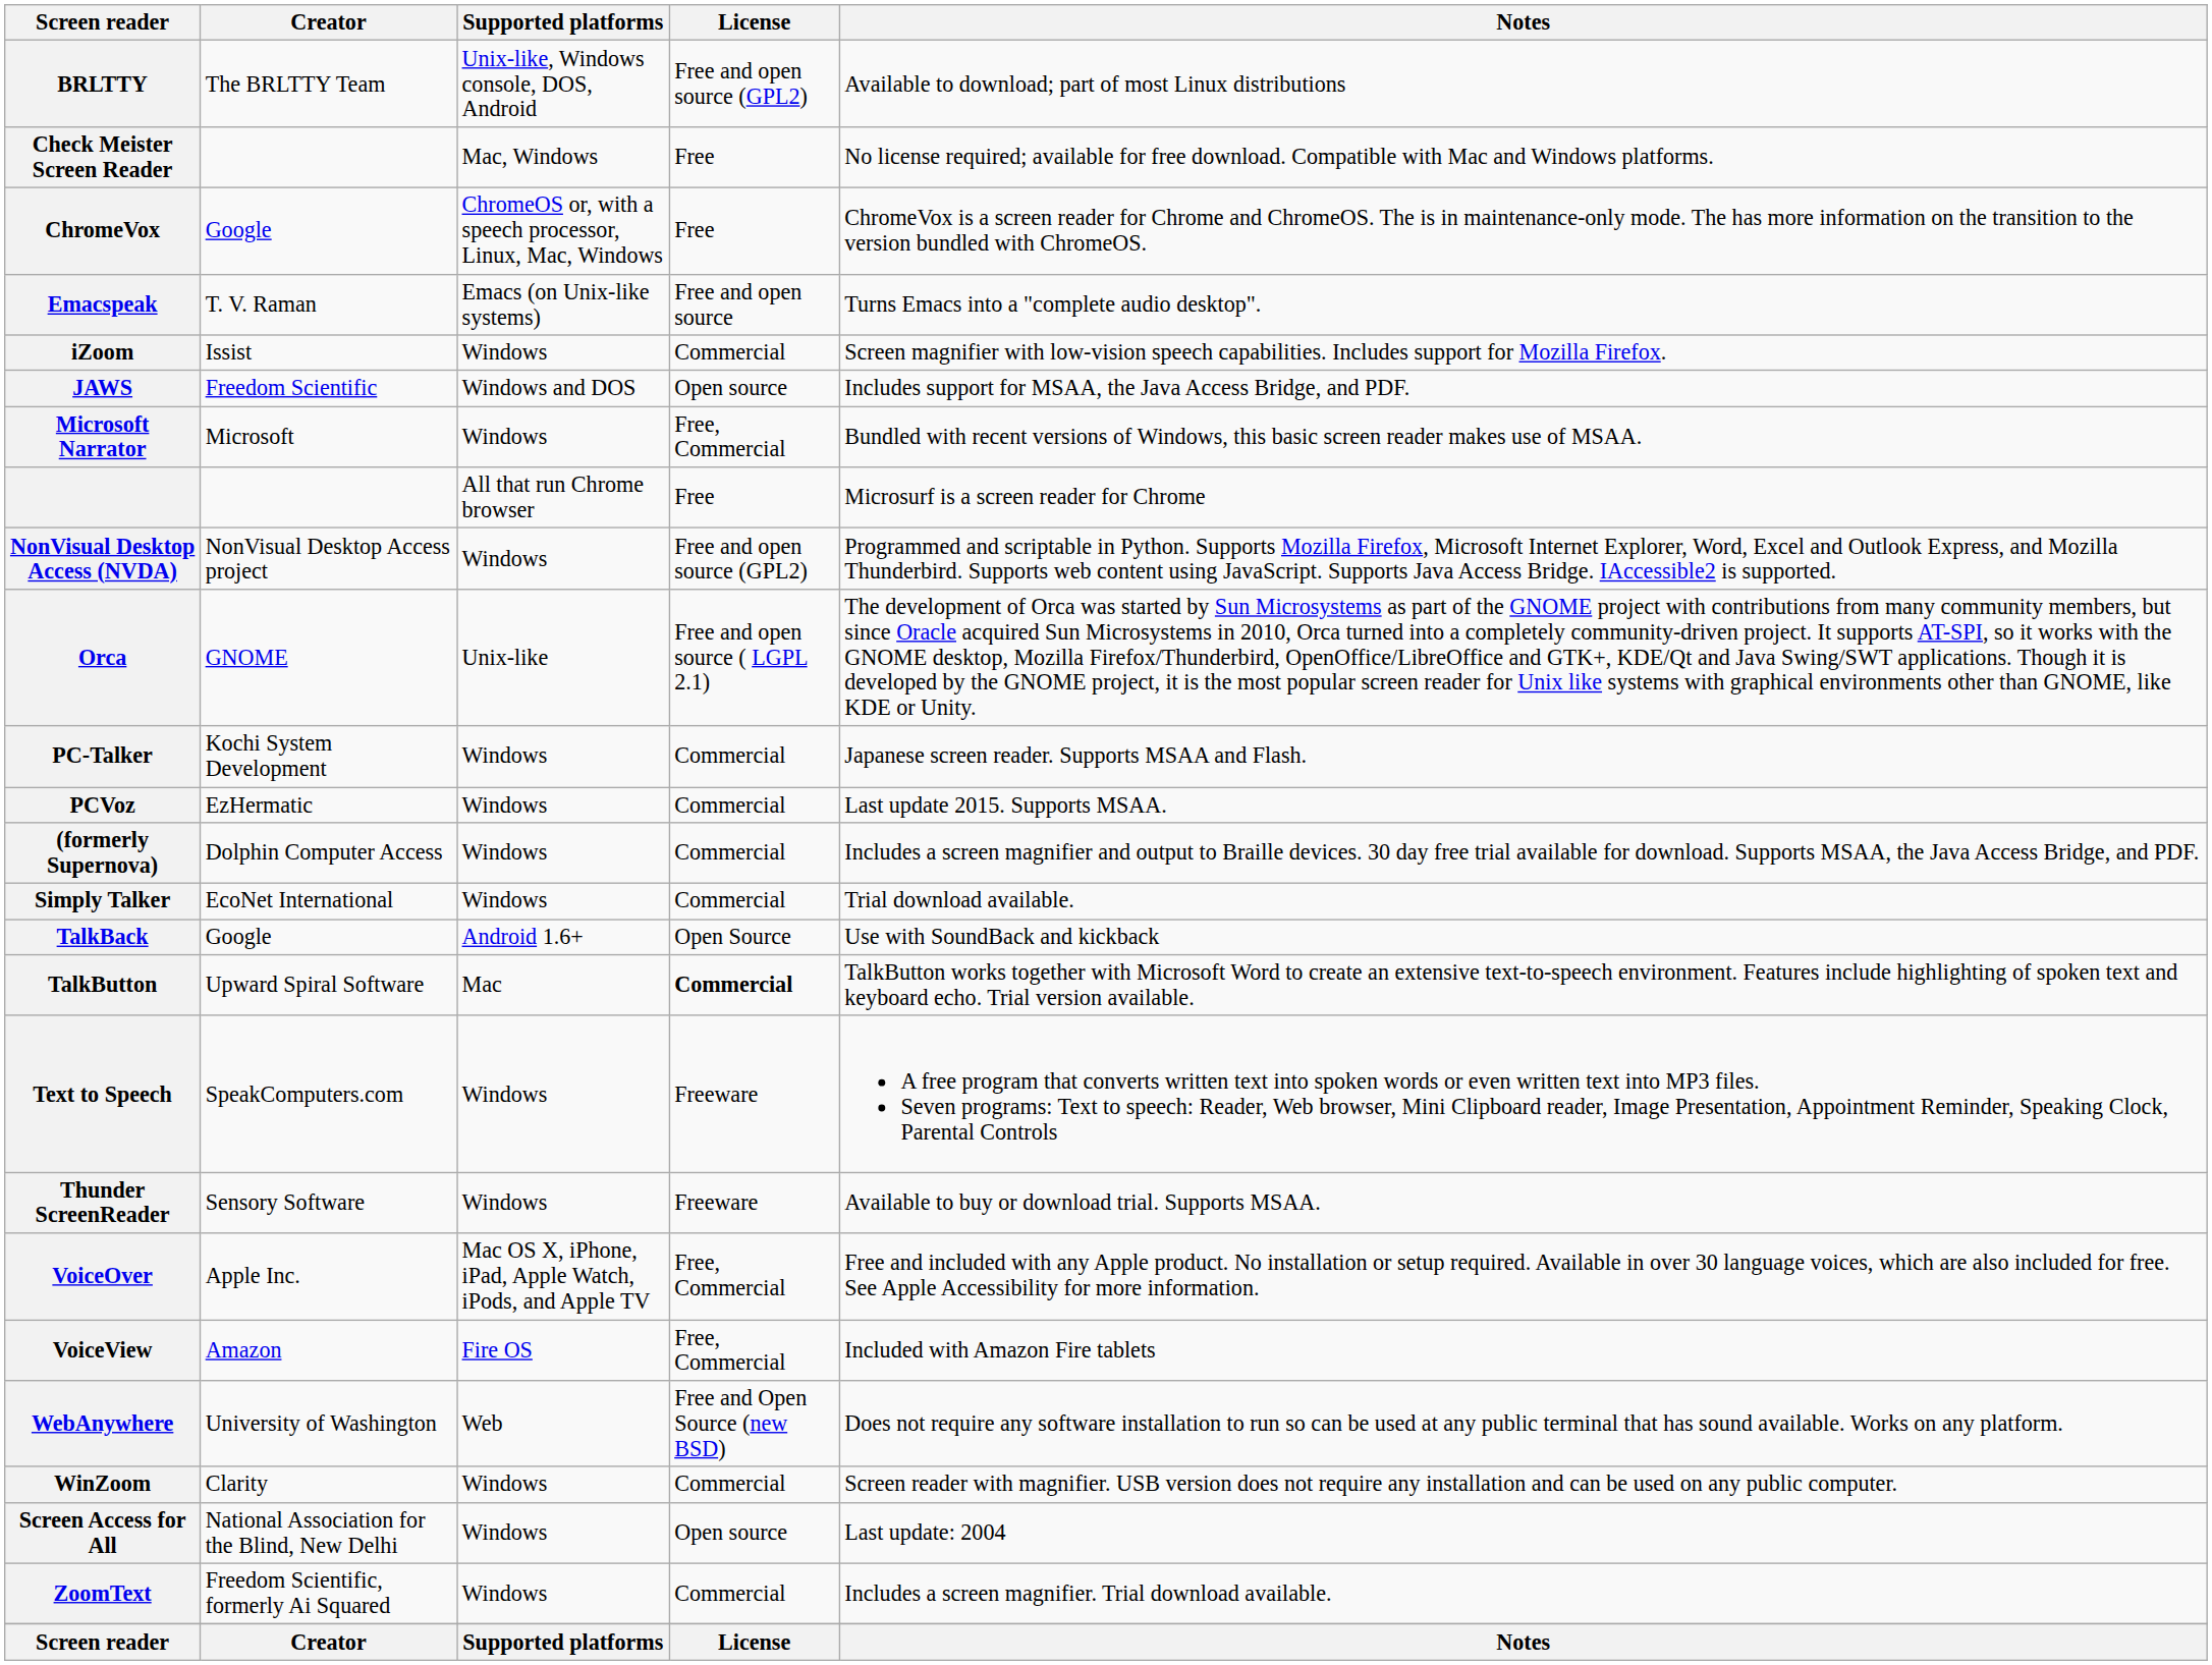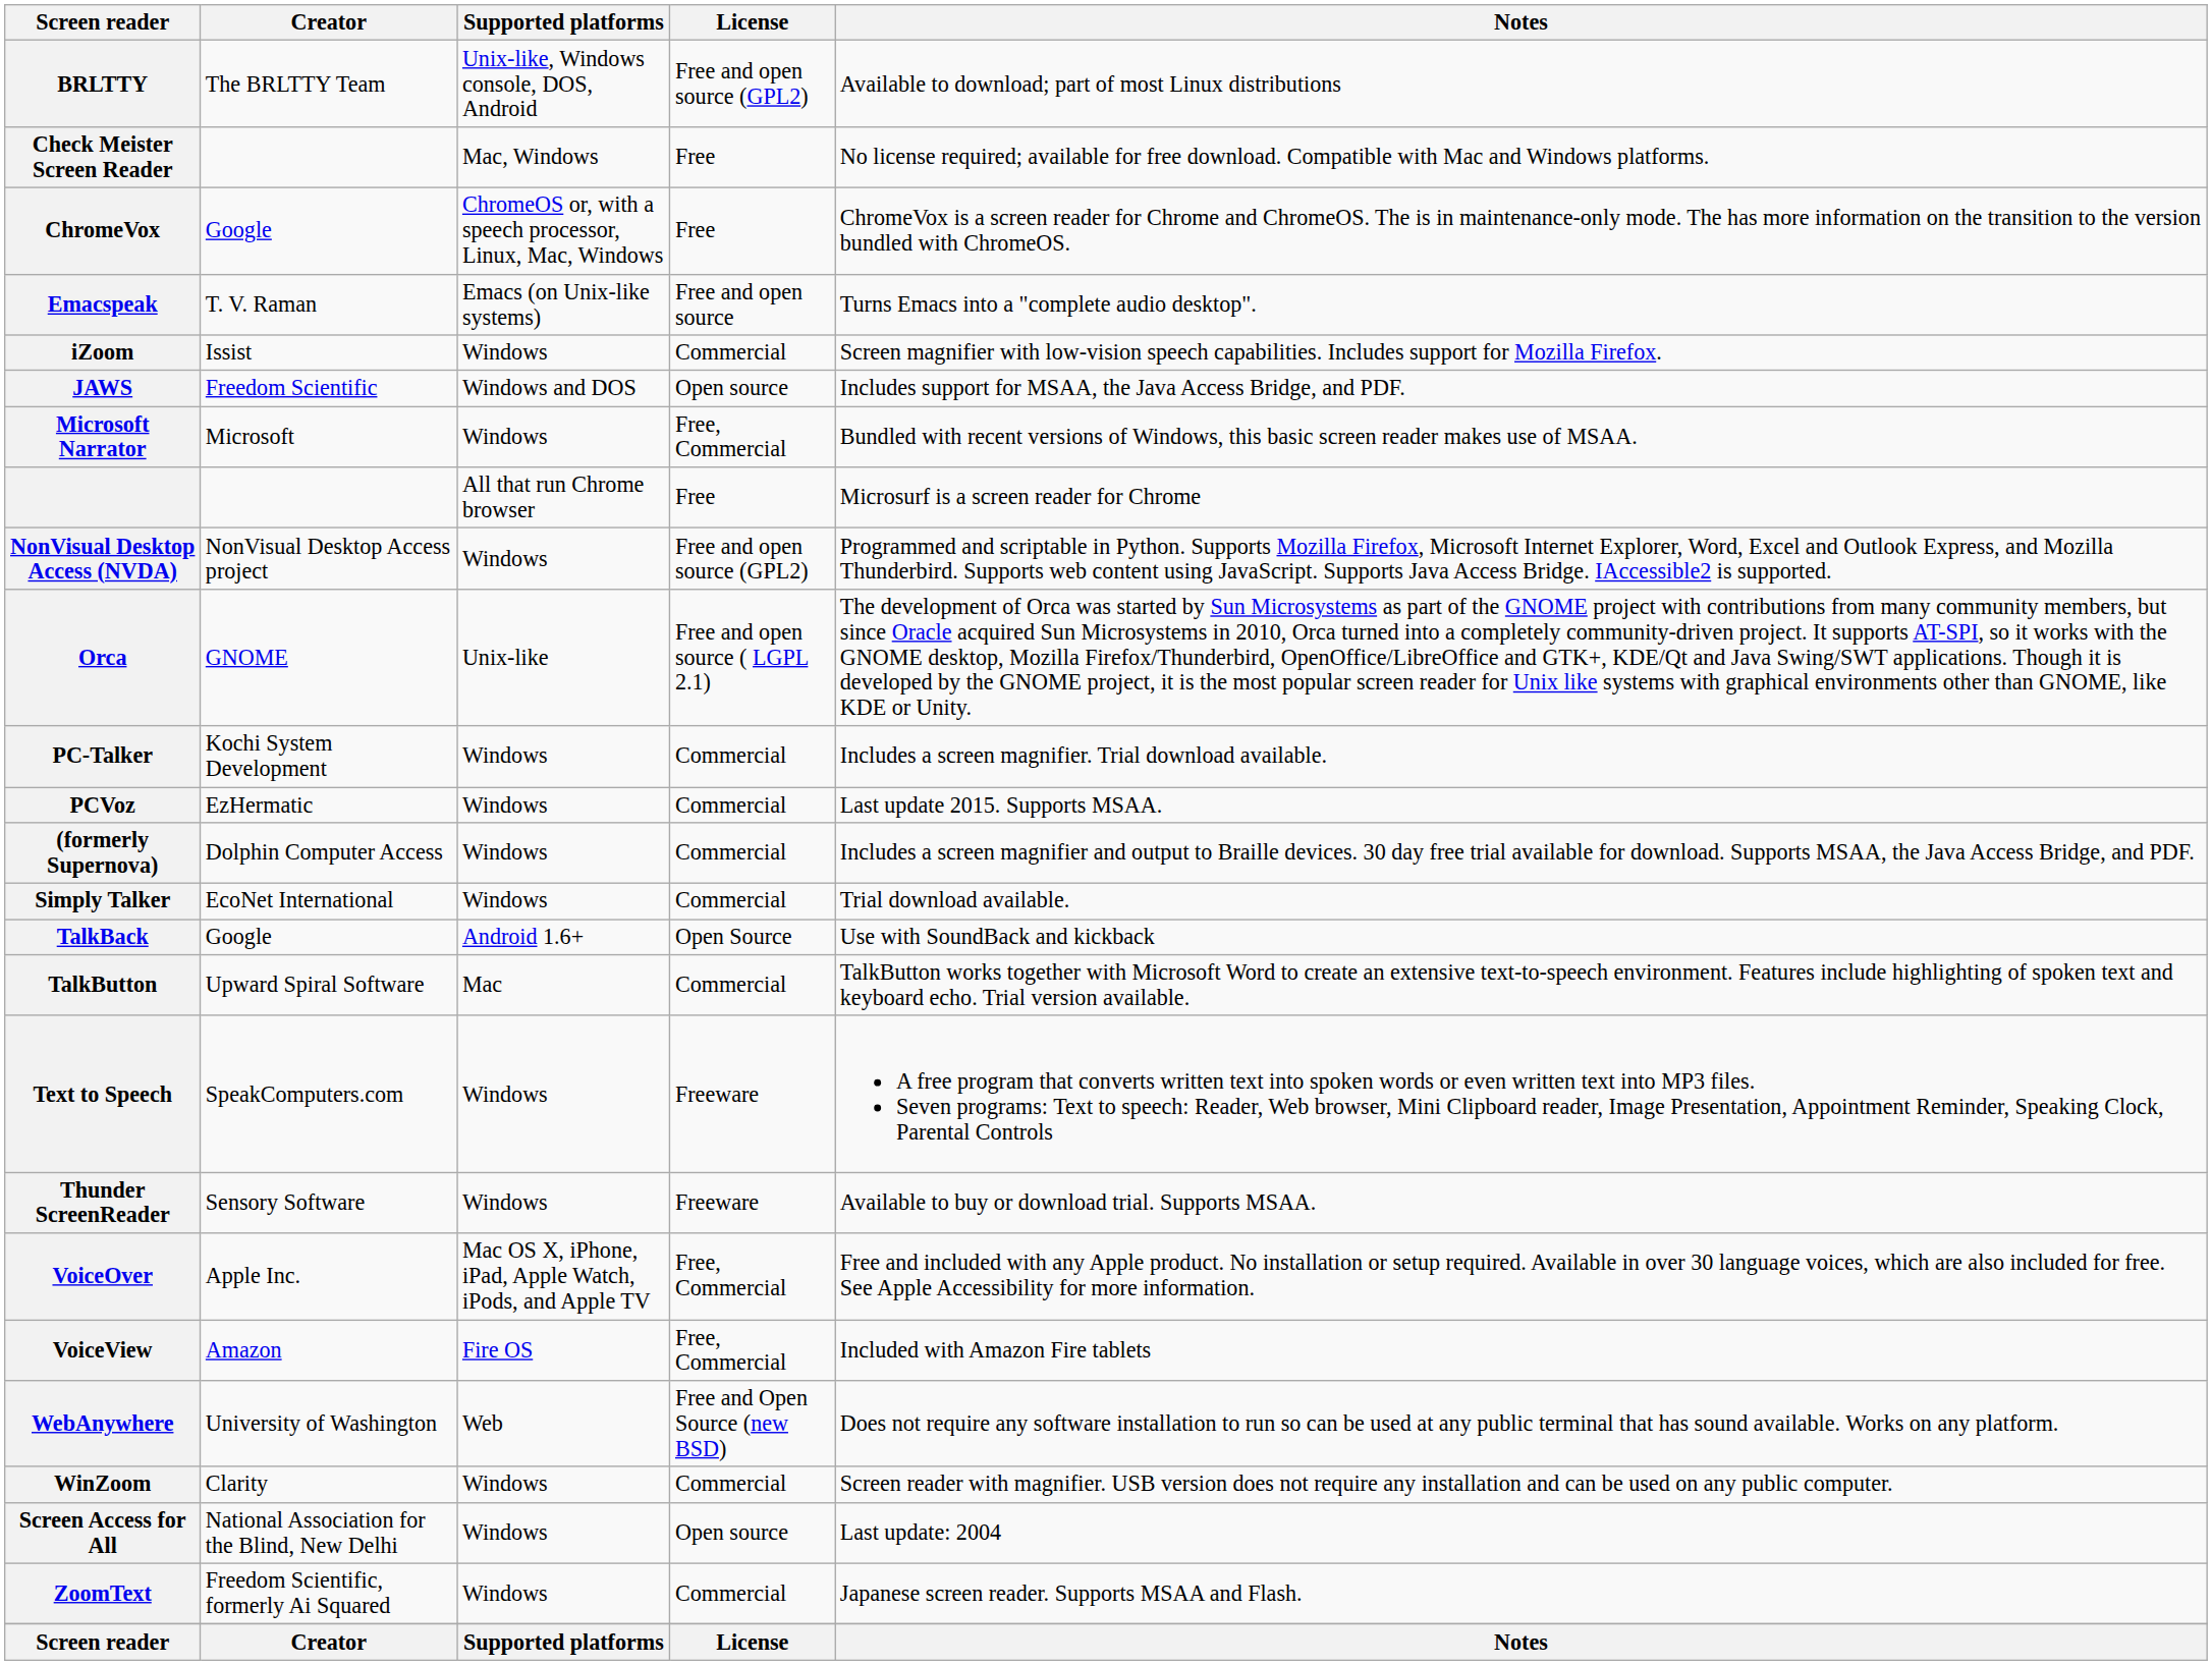 <table class="wikitable sortable">
 <tr>
 <th>Screen reader</th>
 <th>Creator</th>
 <th>Supported platforms</th>
 <th>License</th>
 <th>Notes</th>
 </tr>
 <tr>
 <th>BRLTTY</th>
 <td>The BRLTTY Team</td>
 <td><a href='#'>Unix-like</a>, Windows console, DOS, Android</td>
 <td>Free and open source (<a href='#'>GPL2</a>)</td>
 <td>Available to download; part of most Linux distributions</td>
 </tr>
 <tr>
 <th>Check Meister Screen Reader</th>
 <td></td>
 <td>Mac, Windows</td>
 <td>Free</td>
 <td>No license required; available for free download. Compatible with Mac and Windows platforms.</td>
 </tr>
 <tr>
 <th>ChromeVox</th>
 <td><a href='#'>Google</a></td>
 <td><a href='#'>ChromeOS</a> or, with a speech processor, Linux, Mac, Windows</td>
 <td>Free</td>
 <td>ChromeVox is a screen reader for Chrome and ChromeOS. The  is in maintenance-only mode. The  has more information on the transition to the version bundled with ChromeOS.</td>
 </tr>
 <tr>
 <th><a href='#'>Emacspeak</a></th>
 <td>T. V. Raman</td>
 <td>Emacs (on Unix-like systems)</td>
 <td>Free and open source</td>
 <td>Turns Emacs into a "complete audio desktop".</td>
 </tr>
 <tr>
 <th>iZoom</th>
 <td>Issist</td>
 <td>Windows</td>
 <td>Commercial</td>
 <td>Screen magnifier with low-vision speech capabilities. Includes support for <a href='#'>Mozilla Firefox</a>.</td>
 </tr>
 <tr>
 <th><a href='#'>JAWS</a></th>
 <td><a href='#'>Freedom Scientific</a></td>
 <td>Windows and DOS</td>
 <td>Open source</td>
 <td>Includes support for MSAA, the Java Access Bridge, and PDF.</td>
 </tr>
 <tr>
 <th><a href='#'>Microsoft Narrator</a></th>
 <td>Microsoft</td>
 <td>Windows</td>
 <td>Free, Commercial</td>
 <td>Bundled with recent versions of Windows, this basic screen reader makes use of MSAA.</td>
 </tr>
 <tr>
 <th></th>
 <td></td>
 <td>All that run Chrome browser</td>
 <td>Free</td>
 <td>Microsurf is a screen reader for Chrome</td>
 </tr>
 <tr>
 <th><a href='#'>NonVisual Desktop Access (NVDA)</a></th>
 <td>NonVisual Desktop Access project</td>
 <td>Windows</td>
 <td>Free and open source (GPL2)</td>
 <td>Programmed and scriptable in Python. Supports <a href='#'>Mozilla Firefox</a>, Microsoft Internet Explorer, Word, Excel and Outlook Express, and Mozilla Thunderbird. Supports web content using JavaScript. Supports Java Access Bridge. <a href='#'>IAccessible2</a> is supported.</td>
 </tr>
 <tr>
 <th><a href='#'>Orca</a></th>
 <td><a href='#'>GNOME</a></td>
 <td>Unix-like</td>
 <td>Free and open source ( <a href='#'>LGPL</a> 2.1)</td>
 <td>The development of Orca was started by <a href='#'>Sun Microsystems</a> as part of the <a href='#'>GNOME</a> project with contributions from many community members, but since <a href='#'>Oracle</a> acquired Sun Microsystems in 2010, Orca turned into a completely community-driven project. It supports <a href='#'>AT-SPI</a>, so it works with the GNOME desktop, Mozilla Firefox/Thunderbird, OpenOffice/LibreOffice and GTK+, KDE/Qt and Java Swing/SWT applications. Though it is developed by the GNOME project, it is the most popular screen reader for <a href='#'>Unix like</a> systems with graphical environments other than GNOME, like KDE or Unity.</td>
 </tr>
 <tr>
 <th>PC-Talker</th>
 <td>Kochi System Development</td>
 <td>Windows</td>
 <td>Commercial</td>
-<td>Japanese screen reader. Supports MSAA and Flash.</td>
+<td>Includes a screen magnifier. Trial download available.</td>
 </tr>
 <tr>
 <th>PCVoz</th>
 <td>EzHermatic</td>
 <td>Windows</td>
 <td>Commercial</td>
 <td>Last update 2015. Supports MSAA.</td>
 </tr>
 <tr>
 <th> (formerly Supernova)</th>
 <td>Dolphin Computer Access</td>
 <td>Windows</td>
 <td>Commercial</td>
 <td>Includes a screen magnifier and output to Braille devices. 30 day free trial available for download. Supports MSAA, the Java Access Bridge, and PDF.</td>
 </tr>
 <tr>
 <th>Simply Talker</th>
 <td>EcoNet International</td>
 <td>Windows</td>
 <td>Commercial</td>
 <td>Trial download available.</td>
 </tr>
 <tr>
 <th><a href='#'>TalkBack</a></th>
 <td>Google</td>
 <td><a href='#'>Android</a> 1.6+</td>
 <td>Open Source</td>
 <td>Use with SoundBack and kickback</td>
 </tr>
 <tr>
 <th>TalkButton</th>
 <td>Upward Spiral Software</td>
 <td>Mac</td>
-<td><strong>Commercial</strong></td>
+<td>Commercial</td>
 <td>TalkButton works together with Microsoft Word to create an extensive text-to-speech environment. Features include highlighting of spoken text and keyboard echo. Trial version available.</td>
 </tr>
 <tr>
 <th>Text to Speech</th>
 <td>SpeakComputers.com</td>
 <td>Windows</td>
 <td>Freeware</td>
 <td><br><ul><li>A free program that converts written text into spoken words or even written text into MP3 files.</li><li>Seven programs: Text to speech: Reader, Web browser, Mini Clipboard reader, Image Presentation, Appointment Reminder, Speaking Clock, Parental Controls</li></ul></td>
 </tr>
 <tr>
 <th>Thunder ScreenReader</th>
 <td>Sensory Software</td>
 <td>Windows</td>
 <td>Freeware</td>
 <td>Available to buy or download trial. Supports MSAA.</td>
 </tr>
 <tr>
 <th><a href='#'>VoiceOver</a></th>
 <td>Apple Inc.</td>
 <td>Mac OS X, iPhone, iPad, Apple Watch, iPods, and Apple TV</td>
 <td>Free, Commercial</td>
 <td>Free and included with any Apple product. No installation or setup required. Available in over 30 language voices, which are also included for free. See Apple Accessibility for more information.</td>
 </tr>
 <tr>
 <th>VoiceView</th>
 <td><a href='#'>Amazon</a></td>
 <td><a href='#'>Fire OS</a></td>
 <td>Free, Commercial</td>
 <td>Included with Amazon Fire tablets</td>
 </tr>
 <tr>
 <th><a href='#'>WebAnywhere</a></th>
 <td>University of Washington</td>
 <td>Web</td>
 <td>Free and Open Source (<a href='#'>new BSD</a>)</td>
 <td>Does not require any software installation to run so can be used at any public terminal that has sound available. Works on any platform.</td>
 </tr>
 <tr>
 <th>WinZoom</th>
 <td>Clarity</td>
 <td>Windows</td>
 <td>Commercial</td>
 <td>Screen reader with magnifier. USB version does not require any installation and can be used on any public computer.</td>
 </tr>
 <tr>
 <th>Screen Access for All</th>
 <td>National Association for the Blind, New Delhi</td>
 <td>Windows</td>
 <td>Open source</td>
 <td>Last update: 2004</td>
 </tr>
 <tr>
 <th><a href='#'>ZoomText</a></th>
 <td>Freedom Scientific, formerly Ai Squared</td>
 <td>Windows</td>
 <td>Commercial</td>
-<td>Includes a screen magnifier. Trial download available.</td>
+<td>Japanese screen reader. Supports MSAA and Flash.</td>
 </tr>
 <tr>
 </tr>
 <tr class="sortbottom">
 <th>Screen reader</th>
 <th>Creator</th>
 <th>Supported platforms</th>
 <th>License</th>
 <th>Notes</th>
 </tr>
 </table>
